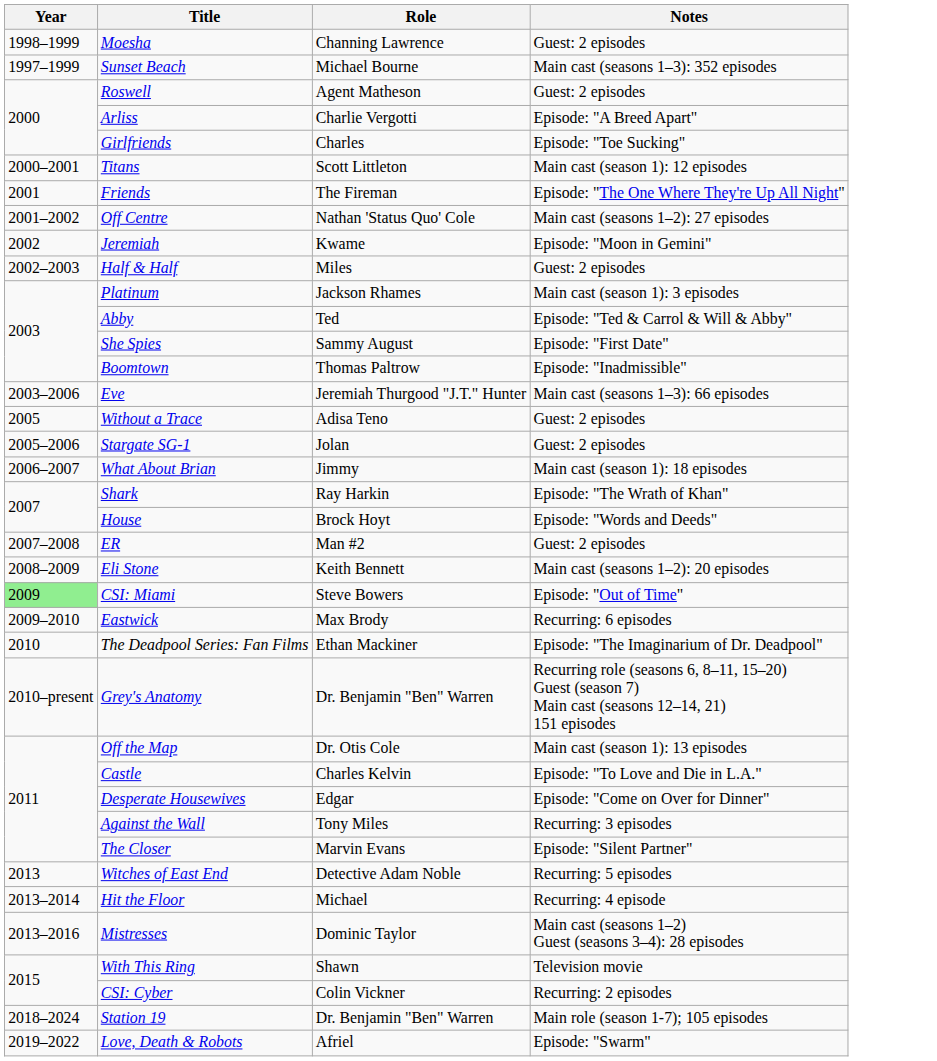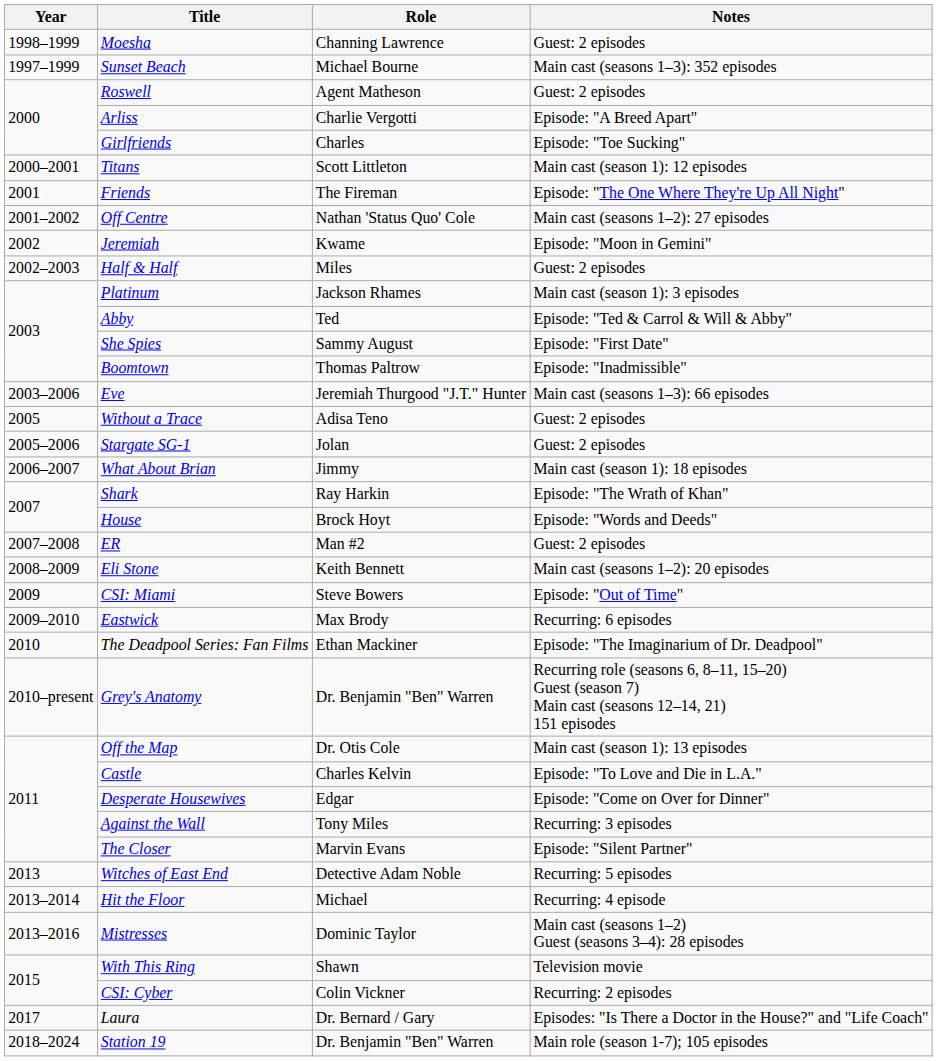 <table class="wikitable sortable">
 <tr>
 <th>Year</th>
 <th>Title</th>
 <th>Role</th>
 <th>Notes</th>
 </tr>
 <tr>
 <td>1998–1999</td>
 <td><em><a href='#'>Moesha</a></em></td>
 <td>Channing Lawrence</td>
 <td>Guest: 2 episodes</td>
 </tr>
 <tr>
 <td>1997–1999</td>
 <td><em><a href='#'>Sunset Beach</a></em></td>
 <td>Michael Bourne</td>
 <td>Main cast (seasons 1–3): 352 episodes</td>
 </tr>
 <tr>
 <td rowspan=3>2000</td>
 <td><em><a href='#'>Roswell</a></em></td>
 <td>Agent Matheson</td>
 <td>Guest: 2 episodes</td>
 </tr>
 <tr>
 <td><em><a href='#'>Arliss</a></em></td>
 <td>Charlie Vergotti</td>
 <td>Episode: "A Breed Apart"</td>
 </tr>
 <tr>
 <td><em><a href='#'>Girlfriends</a></em></td>
 <td>Charles</td>
 <td>Episode: "Toe Sucking"</td>
 </tr>
 <tr>
 <td>2000–2001</td>
 <td><em><a href='#'>Titans</a></em></td>
 <td>Scott Littleton</td>
 <td>Main cast (season 1): 12 episodes</td>
 </tr>
 <tr>
 <td>2001</td>
 <td><em><a href='#'>Friends</a></em></td>
 <td>The Fireman</td>
 <td>Episode: "<a href='#'>The One Where They're Up All Night</a>"</td>
 </tr>
 <tr>
 <td>2001–2002</td>
 <td><em><a href='#'>Off Centre</a></em></td>
 <td>Nathan 'Status Quo' Cole</td>
 <td>Main cast (seasons 1–2): 27 episodes</td>
 </tr>
 <tr>
 <td>2002</td>
 <td><em><a href='#'>Jeremiah</a></em></td>
 <td>Kwame</td>
 <td>Episode: "Moon in Gemini"</td>
 </tr>
 <tr>
 <td>2002–2003</td>
 <td><em><a href='#'>Half & Half</a></em></td>
 <td>Miles</td>
 <td>Guest: 2 episodes</td>
 </tr>
 <tr>
 <td rowspan=4>2003</td>
 <td><em><a href='#'>Platinum</a></em></td>
 <td>Jackson Rhames</td>
 <td>Main cast (season 1): 3 episodes</td>
 </tr>
 <tr>
 <td><em><a href='#'>Abby</a></em></td>
 <td>Ted</td>
 <td>Episode: "Ted & Carrol & Will & Abby"</td>
 </tr>
 <tr>
 <td><em><a href='#'>She Spies</a></em></td>
 <td>Sammy August</td>
 <td>Episode: "First Date"</td>
 </tr>
 <tr>
 <td><em><a href='#'>Boomtown</a></em></td>
 <td>Thomas Paltrow</td>
 <td>Episode: "Inadmissible"</td>
 </tr>
 <tr>
 <td>2003–2006</td>
 <td><em><a href='#'>Eve</a></em></td>
 <td>Jeremiah Thurgood "J.T." Hunter</td>
 <td>Main cast (seasons 1–3): 66 episodes</td>
 </tr>
 <tr>
 <td>2005</td>
 <td><em><a href='#'>Without a Trace</a></em></td>
 <td>Adisa Teno</td>
 <td>Guest: 2 episodes</td>
 </tr>
 <tr>
 <td>2005–2006</td>
 <td><em><a href='#'>Stargate SG-1</a></em></td>
 <td>Jolan</td>
 <td>Guest: 2 episodes</td>
 </tr>
 <tr>
 <td>2006–2007</td>
 <td><em><a href='#'>What About Brian</a></em></td>
 <td>Jimmy</td>
 <td>Main cast (season 1): 18 episodes</td>
 </tr>
 <tr>
 <td rowspan=2>2007</td>
 <td><em><a href='#'>Shark</a></em></td>
 <td>Ray Harkin</td>
 <td>Episode: "The Wrath of Khan"</td>
 </tr>
 <tr>
 <td><em><a href='#'>House</a></em></td>
 <td>Brock Hoyt</td>
 <td>Episode: "Words and Deeds"</td>
 </tr>
 <tr>
 <td>2007–2008</td>
 <td><em><a href='#'>ER</a></em></td>
 <td>Man #2</td>
 <td>Guest: 2 episodes</td>
 </tr>
 <tr>
 <td>2008–2009</td>
 <td><em><a href='#'>Eli Stone</a></em></td>
 <td>Keith Bennett</td>
 <td>Main cast (seasons 1–2): 20 episodes</td>
 </tr>
 <tr>
-<td style="background: lightgreen;">2009</td>
+<td>2009</td>
 <td><em><a href='#'>CSI: Miami</a></em></td>
 <td>Steve Bowers</td>
 <td>Episode: "<a href='#'>Out of Time</a>"</td>
 </tr>
 <tr>
 <td>2009–2010</td>
 <td><em><a href='#'>Eastwick</a></em></td>
 <td>Max Brody</td>
 <td>Recurring: 6 episodes</td>
 </tr>
 <tr>
 <td>2010</td>
 <td><em>The Deadpool Series: Fan Films</em></td>
 <td>Ethan Mackiner</td>
 <td>Episode: "The Imaginarium of Dr. Deadpool"</td>
 </tr>
 <tr>
 <td>2010–present</td>
 <td><em><a href='#'>Grey's Anatomy</a></em></td>
 <td>Dr. Benjamin "Ben" Warren</td>
 <td>Recurring role (seasons 6, 8–11, 15–20) <br>Guest (season 7) <br>Main cast (seasons 12–14, 21)<br>151 episodes</td>
 </tr>
 <tr>
 <td rowspan=5>2011</td>
 <td><em><a href='#'>Off the Map</a></em></td>
 <td>Dr. Otis Cole</td>
 <td>Main cast (season 1): 13 episodes</td>
 </tr>
 <tr>
 <td><em><a href='#'>Castle</a></em></td>
 <td>Charles Kelvin</td>
 <td>Episode: "To Love and Die in L.A."</td>
 </tr>
 <tr>
 <td><em><a href='#'>Desperate Housewives</a></em></td>
 <td>Edgar</td>
 <td>Episode: "Come on Over for Dinner"</td>
 </tr>
 <tr>
 <td><em><a href='#'>Against the Wall</a></em></td>
 <td>Tony Miles</td>
 <td>Recurring: 3 episodes</td>
 </tr>
 <tr>
 <td><em><a href='#'>The Closer</a></em></td>
 <td>Marvin Evans</td>
 <td>Episode: "Silent Partner"</td>
 </tr>
 <tr>
 <td>2013</td>
 <td><em><a href='#'>Witches of East End</a></em></td>
 <td>Detective Adam Noble</td>
 <td>Recurring: 5 episodes</td>
 </tr>
 <tr>
 <td>2013–2014</td>
 <td><em><a href='#'>Hit the Floor</a></em></td>
 <td>Michael</td>
 <td>Recurring: 4 episode</td>
 </tr>
 <tr>
 <td>2013–2016</td>
 <td><em><a href='#'>Mistresses</a></em></td>
 <td>Dominic Taylor</td>
 <td>Main cast (seasons 1–2)<br>Guest (seasons 3–4): 28 episodes</td>
 </tr>
 <tr>
 <td rowspan=2>2015</td>
 <td><em><a href='#'>With This Ring</a></em></td>
 <td>Shawn</td>
 <td>Television movie</td>
 </tr>
 <tr>
 <td><em><a href='#'>CSI: Cyber</a></em></td>
 <td>Colin Vickner</td>
 <td>Recurring: 2 episodes</td>
 </tr>
 <tr>
+<td>2017</td>
+<td><em>Laura</em></td>
+<td>Dr. Bernard / Gary</td>
+<td>Episodes: "Is There a Doctor in the House?" and "Life Coach"</td>
+</tr>
+<tr>
 <td>2018–2024</td>
 <td><em><a href='#'>Station 19</a></em></td>
 <td>Dr. Benjamin "Ben" Warren</td>
 <td>Main role (season 1-7); 105 episodes</td>
 </tr>
-<tr>
-<td>2019–2022</td>
-<td><em><a href='#'>Love, Death & Robots</a></td>
-<td>Afriel</td>
-<td>Episode: "Swarm"</td>
-</tr>
 </table>
